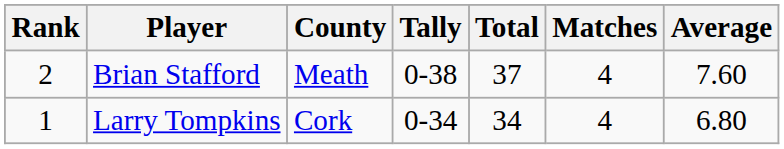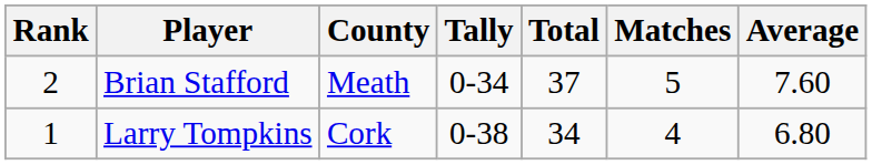 <table class="wikitable">
 <tr>
 <th>Rank</th>
 <th>Player</th>
 <th>County</th>
 <th>Tally</th>
 <th>Total</th>
 <th>Matches</th>
 <th>Average</th>
 </tr>
 <tr>
 <td rowspan=1 align=center>2</td>
 <td><a href='#'>Brian Stafford</a></td>
 <td><a href='#'>Meath</a></td>
-<td align=center>0-38</td>
+<td align=center>0-34</td>
 <td align=center>37</td>
-<td align=center>4</td>
+<td align=center>5</td>
 <td align=center>7.60</td>
 </tr>
 <tr>
 <td rowspan=1 align=center>1</td>
 <td><a href='#'>Larry Tompkins</a></td>
 <td><a href='#'>Cork</a></td>
-<td align=center>0-34</td>
+<td align=center>0-38</td>
 <td align=center>34</td>
 <td align=center>4</td>
 <td align=center>6.80</td>
 </tr>
 </table>
